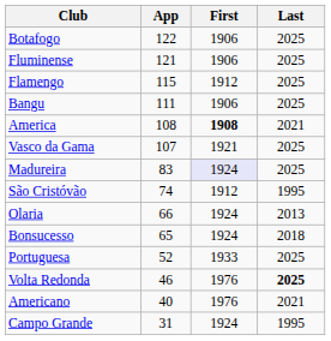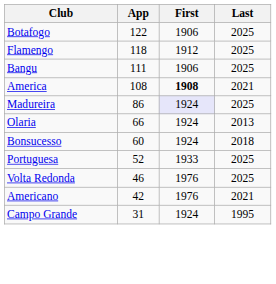 <table class="wikitable sortable">
 <tr>
 <th width=150px>Club</th>
 <th width=50px>App</th>
 <th width=70px>First</th>
 <th width=70px>Last</th>
 </tr>
 <tr>
 <td><a href='#'>Botafogo</a></td>
 <td align=center>122</td>
 <td align=center>1906</td>
 <td align=center>2025</td>
 </tr>
 <tr>
-<td><a href='#'>Fluminense</a></td>
-<td align=center>121</td>
-<td align=center>1906</td>
-<td align=center>2025</td>
-</tr>
-<tr>
 <td><a href='#'>Flamengo</a></td>
-<td align=center>115</td>
+<td align=center>118</td>
 <td align=center>1912</td>
 <td align=center>2025</td>
 </tr>
 <tr>
 <td><a href='#'>Bangu</a></td>
 <td align=center>111</td>
 <td align=center>1906</td>
 <td align=center>2025</td>
 </tr>
 <tr>
 <td><a href='#'>America</a></td>
 <td align=center>108</td>
 <td align=center><strong>1908</strong></td>
 <td align=center>2021</td>
 </tr>
 <tr>
-<td><a href='#'>Vasco da Gama</a></td>
-<td align=center>107</td>
-<td align=center>1921</td>
-<td align=center>2025</td>
-</tr>
-<tr>
 <td><a href='#'>Madureira</a></td>
-<td align=center>83</td>
+<td align=center>86</td>
 <td align=center style="background: lavender;">1924</td>
 <td align=center>2025</td>
-</tr>
-<tr>
-<td><a href='#'>São Cristóvão</a></td>
-<td align=center>74</td>
-<td align=center>1912</td>
-<td align=center>1995</td>
 </tr>
 <tr>
 <td><a href='#'>Olaria</a></td>
 <td align=center>66</td>
 <td align=center>1924</td>
 <td align=center>2013</td>
 </tr>
 <tr>
 <td><a href='#'>Bonsucesso</a></td>
-<td align=center>65</td>
+<td align=center>60</td>
 <td align=center>1924</td>
 <td align=center>2018</td>
 </tr>
 <tr>
 <td><a href='#'>Portuguesa</a></td>
 <td align=center>52</td>
 <td align=center>1933</td>
 <td align=center>2025</td>
 </tr>
 <tr>
 <td><a href='#'>Volta Redonda</a></td>
 <td align=center>46</td>
 <td align=center>1976</td>
-<td align=center><strong>2025</strong></td>
+<td align=center>2025</td>
 </tr>
 <tr>
 <td><a href='#'>Americano</a></td>
-<td align=center>40</td>
+<td align=center>42</td>
 <td align=center>1976</td>
 <td align=center>2021</td>
 </tr>
 <tr>
 <td><a href='#'>Campo Grande</a></td>
 <td align=center>31</td>
 <td align=center>1924</td>
 <td align=center>1995</td>
 </tr>
 </table>
